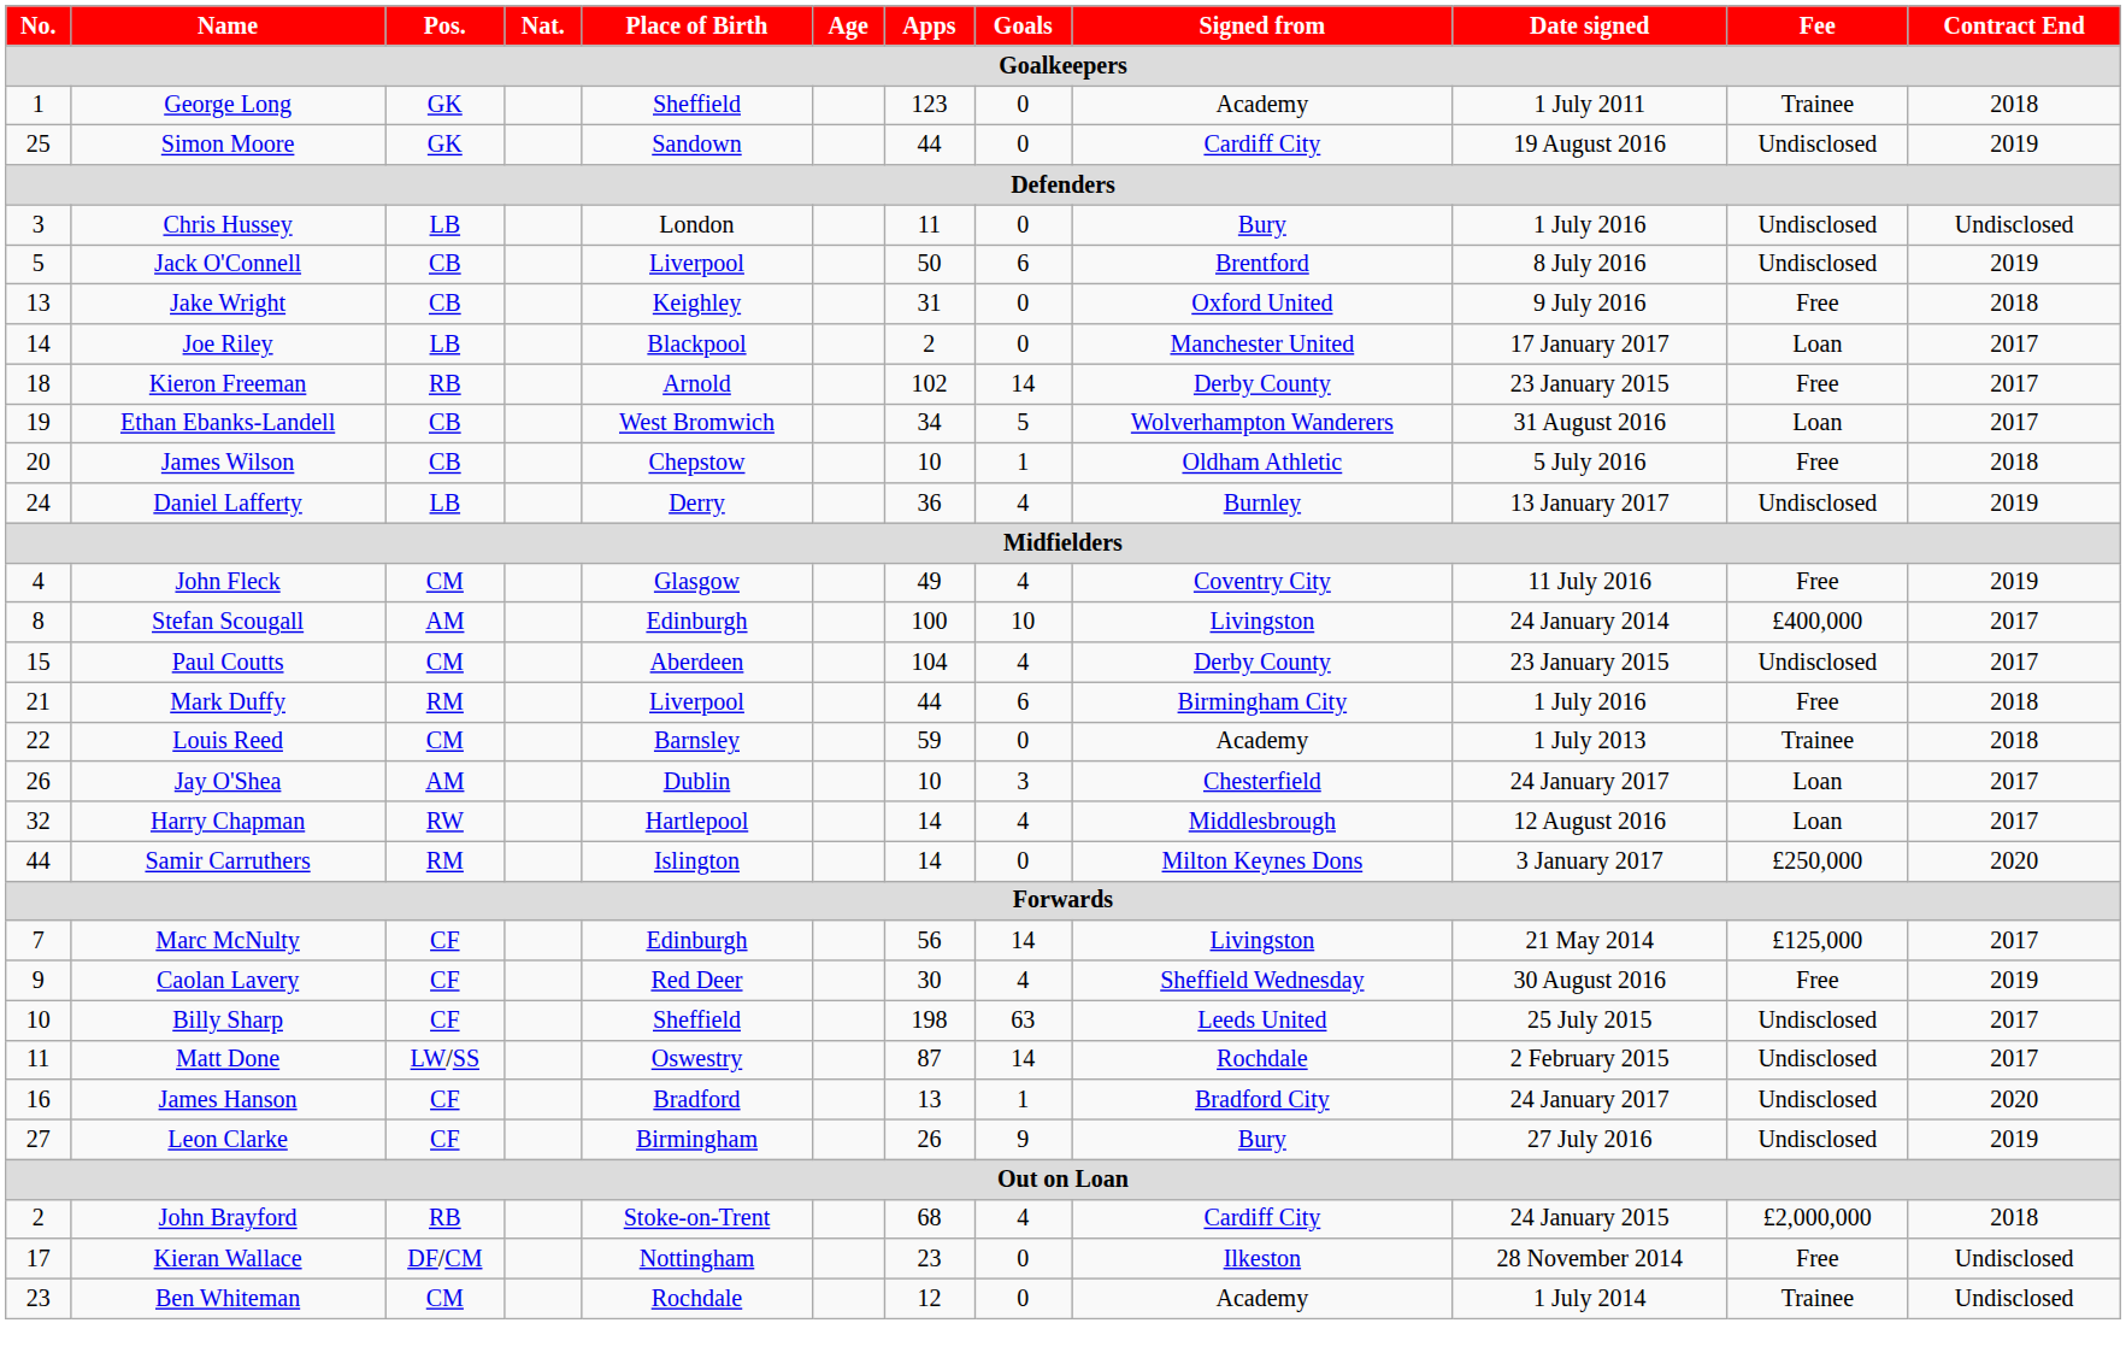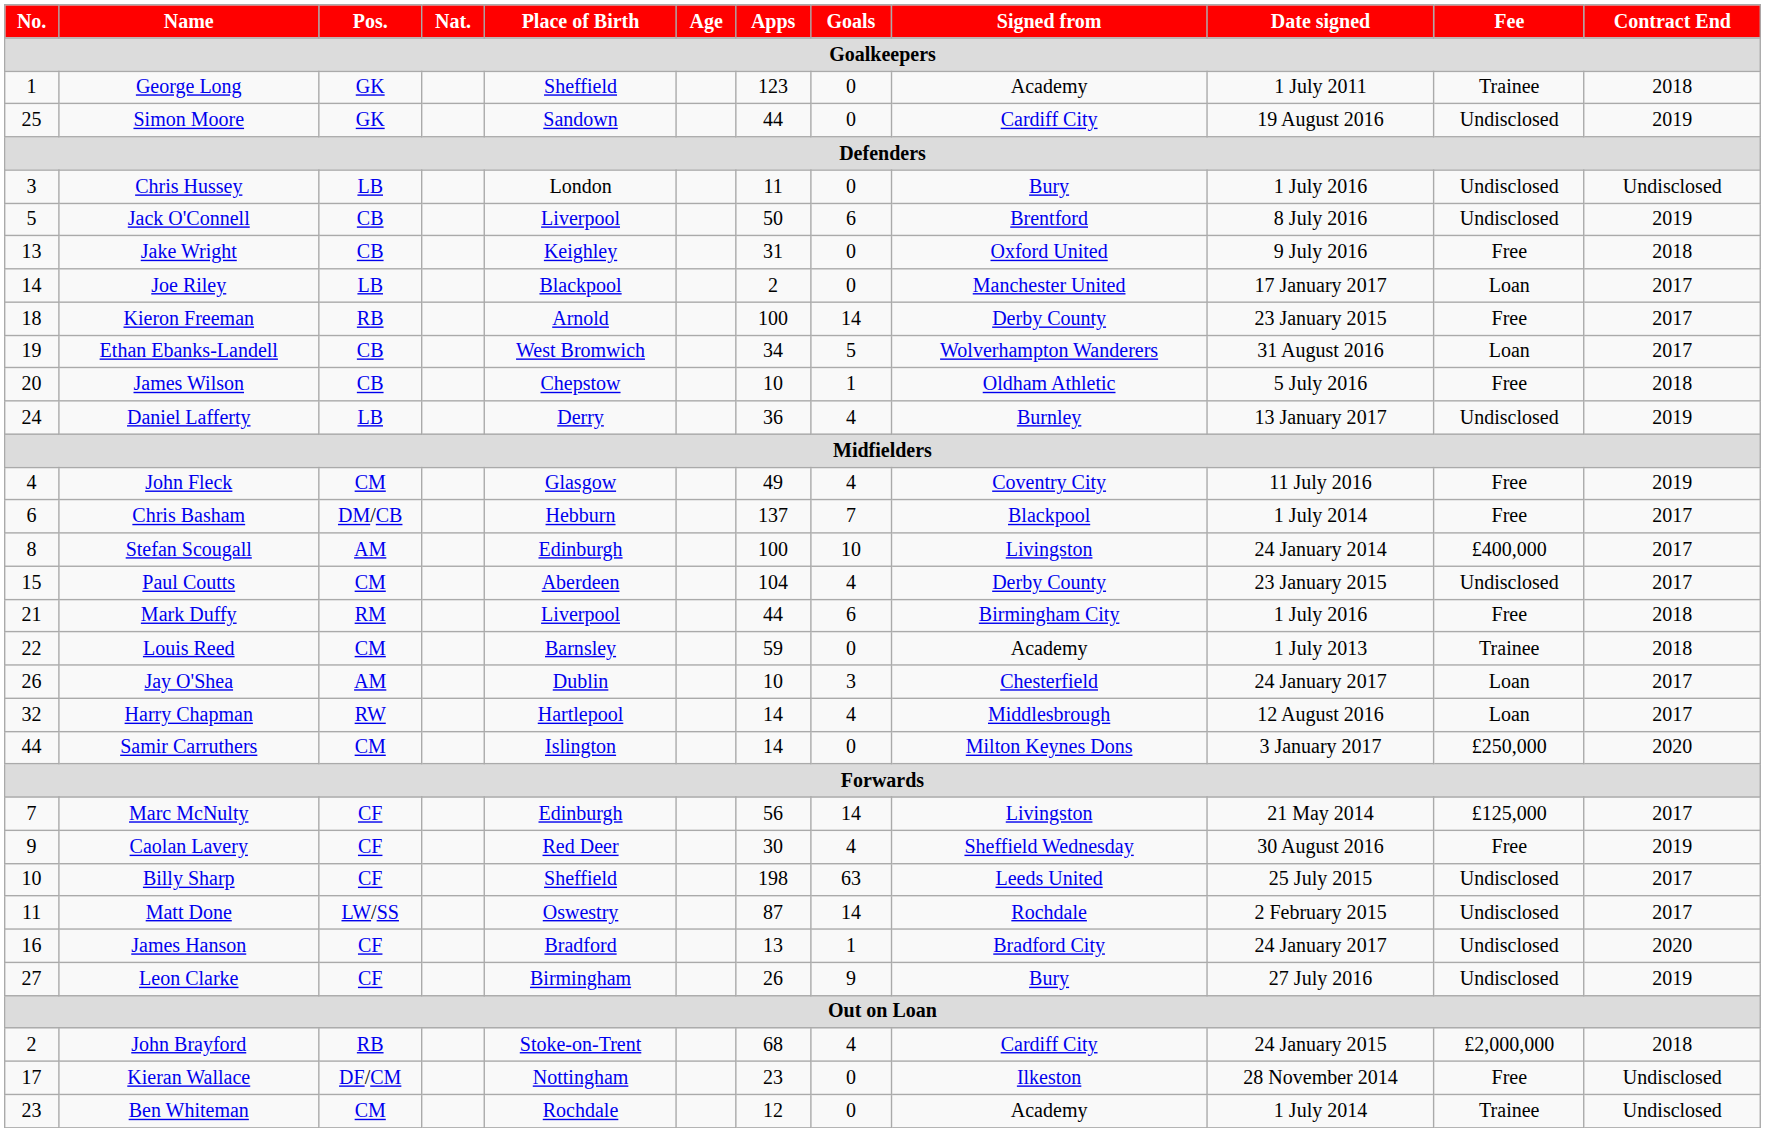 <table class="wikitable" style="text-align:center; font-size:90%; width:100%;">
 <tr>
 <th style="background:#f00; color:white; text-align:center;">No.</th>
 <th style="background:#f00; color:white; text-align:center;">Name</th>
 <th style="background:#f00; color:white; text-align:center;">Pos.</th>
 <th style="background:#f00; color:white; text-align:center;">Nat.</th>
 <th style="background:#f00; color:white; text-align:center;">Place of Birth</th>
 <th style="background:#f00; color:white; text-align:center;">Age</th>
 <th style="background:#f00; color:white; text-align:center;">Apps</th>
 <th style="background:#f00; color:white; text-align:center;">Goals</th>
 <th style="background:#f00; color:white; text-align:center;">Signed from</th>
 <th style="background:#f00; color:white; text-align:center;">Date signed</th>
 <th style="background:#f00; color:white; text-align:center;">Fee</th>
 <th style="background:#f00; color:white; text-align:center;">Contract End</th>
 </tr>
 <tr>
 <th colspan="12" style="background:#dcdcdc; text-align:center;">Goalkeepers</th>
 </tr>
 <tr>
 <td>1</td>
 <td><a href='#'>George Long</a></td>
 <td><a href='#'>GK</a></td>
 <td></td>
 <td><a href='#'>Sheffield</a></td>
 <td></td>
 <td>123</td>
 <td>0</td>
 <td>Academy</td>
 <td>1 July 2011</td>
 <td>Trainee</td>
 <td>2018</td>
 </tr>
 <tr>
 <td>25</td>
 <td><a href='#'>Simon Moore</a></td>
 <td><a href='#'>GK</a></td>
 <td></td>
 <td><a href='#'>Sandown</a></td>
 <td></td>
 <td>44</td>
 <td>0</td>
 <td><a href='#'>Cardiff City</a></td>
 <td>19 August 2016</td>
 <td>Undisclosed</td>
 <td>2019</td>
 </tr>
 <tr>
 <th colspan="12" style="background:#dcdcdc; text-align:center;">Defenders</th>
 </tr>
 <tr>
 <td>3</td>
 <td><a href='#'>Chris Hussey</a></td>
 <td><a href='#'>LB</a></td>
 <td></td>
 <td>London</td>
 <td></td>
 <td>11</td>
 <td>0</td>
 <td><a href='#'>Bury</a></td>
 <td>1 July 2016</td>
 <td>Undisclosed</td>
 <td>Undisclosed</td>
 </tr>
 <tr>
 <td>5</td>
 <td><a href='#'>Jack O'Connell</a></td>
 <td><a href='#'>CB</a></td>
 <td></td>
 <td><a href='#'>Liverpool</a></td>
 <td></td>
 <td>50</td>
 <td>6</td>
 <td><a href='#'>Brentford</a></td>
 <td>8 July 2016</td>
 <td>Undisclosed</td>
 <td>2019</td>
 </tr>
 <tr>
 <td>13</td>
 <td><a href='#'>Jake Wright</a></td>
 <td><a href='#'>CB</a></td>
 <td></td>
 <td><a href='#'>Keighley</a></td>
 <td></td>
 <td>31</td>
 <td>0</td>
 <td><a href='#'>Oxford United</a></td>
 <td>9 July 2016</td>
 <td>Free</td>
 <td>2018</td>
 </tr>
 <tr>
 <td>14</td>
 <td><a href='#'>Joe Riley</a></td>
 <td><a href='#'>LB</a></td>
 <td></td>
 <td><a href='#'>Blackpool</a></td>
 <td></td>
 <td>2</td>
 <td>0</td>
 <td><a href='#'>Manchester United</a></td>
 <td>17 January 2017</td>
 <td>Loan</td>
 <td>2017</td>
 </tr>
 <tr>
 <td>18</td>
 <td><a href='#'>Kieron Freeman</a></td>
 <td><a href='#'>RB</a></td>
 <td></td>
 <td><a href='#'>Arnold</a></td>
 <td></td>
-<td>102</td>
+<td>100</td>
 <td>14</td>
 <td><a href='#'>Derby County</a></td>
 <td>23 January 2015</td>
 <td>Free</td>
 <td>2017</td>
 </tr>
 <tr>
 <td>19</td>
 <td><a href='#'>Ethan Ebanks-Landell</a></td>
 <td><a href='#'>CB</a></td>
 <td></td>
 <td><a href='#'>West Bromwich</a></td>
 <td></td>
 <td>34</td>
 <td>5</td>
 <td><a href='#'>Wolverhampton Wanderers</a></td>
 <td>31 August 2016</td>
 <td>Loan</td>
 <td>2017</td>
 </tr>
 <tr>
 <td>20</td>
 <td><a href='#'>James Wilson</a></td>
 <td><a href='#'>CB</a></td>
 <td></td>
 <td><a href='#'>Chepstow</a></td>
 <td></td>
 <td>10</td>
 <td>1</td>
 <td><a href='#'>Oldham Athletic</a></td>
 <td>5 July 2016</td>
 <td>Free</td>
 <td>2018</td>
 </tr>
 <tr>
 <td>24</td>
 <td><a href='#'>Daniel Lafferty</a></td>
 <td><a href='#'>LB</a></td>
 <td></td>
 <td><a href='#'>Derry</a></td>
 <td></td>
 <td>36</td>
 <td>4</td>
 <td><a href='#'>Burnley</a></td>
 <td>13 January 2017</td>
 <td>Undisclosed</td>
 <td>2019</td>
 </tr>
 <tr>
 <th colspan="12" style="background:#dcdcdc; text-align:center;">Midfielders</th>
 </tr>
 <tr>
 <td>4</td>
 <td><a href='#'>John Fleck</a></td>
 <td><a href='#'>CM</a></td>
 <td></td>
 <td><a href='#'>Glasgow</a></td>
 <td></td>
 <td>49</td>
 <td>4</td>
 <td><a href='#'>Coventry City</a></td>
 <td>11 July 2016</td>
 <td>Free</td>
 <td>2019</td>
+</tr>
+<tr>
+<td>6</td>
+<td><a href='#'>Chris Basham</a></td>
+<td><a href='#'>DM</a>/<a href='#'>CB</a></td>
+<td></td>
+<td><a href='#'>Hebburn</a></td>
+<td></td>
+<td>137</td>
+<td>7</td>
+<td><a href='#'>Blackpool</a></td>
+<td>1 July 2014</td>
+<td>Free</td>
+<td>2017</td>
 </tr>
 <tr>
 <td>8</td>
 <td><a href='#'>Stefan Scougall</a></td>
 <td><a href='#'>AM</a></td>
 <td></td>
 <td><a href='#'>Edinburgh</a></td>
 <td></td>
 <td>100</td>
 <td>10</td>
 <td><a href='#'>Livingston</a></td>
 <td>24 January 2014</td>
 <td>£400,000</td>
 <td>2017</td>
 </tr>
 <tr>
 <td>15</td>
 <td><a href='#'>Paul Coutts</a></td>
 <td><a href='#'>CM</a></td>
 <td></td>
 <td><a href='#'>Aberdeen</a></td>
 <td></td>
 <td>104</td>
 <td>4</td>
 <td><a href='#'>Derby County</a></td>
 <td>23 January 2015</td>
 <td>Undisclosed</td>
 <td>2017</td>
 </tr>
 <tr>
 <td>21</td>
 <td><a href='#'>Mark Duffy</a></td>
 <td><a href='#'>RM</a></td>
 <td></td>
 <td><a href='#'>Liverpool</a></td>
 <td></td>
 <td>44</td>
 <td>6</td>
 <td><a href='#'>Birmingham City</a></td>
 <td>1 July 2016</td>
 <td>Free</td>
 <td>2018</td>
 </tr>
 <tr>
 <td>22</td>
 <td><a href='#'>Louis Reed</a></td>
 <td><a href='#'>CM</a></td>
 <td></td>
 <td><a href='#'>Barnsley</a></td>
 <td></td>
 <td>59</td>
 <td>0</td>
 <td>Academy</td>
 <td>1 July 2013</td>
 <td>Trainee</td>
 <td>2018</td>
 </tr>
 <tr>
 <td>26</td>
 <td><a href='#'>Jay O'Shea</a></td>
 <td><a href='#'>AM</a></td>
 <td></td>
 <td><a href='#'>Dublin</a></td>
 <td></td>
 <td>10</td>
 <td>3</td>
 <td><a href='#'>Chesterfield</a></td>
 <td>24 January 2017</td>
 <td>Loan</td>
 <td>2017</td>
 </tr>
 <tr>
 <td>32</td>
 <td><a href='#'>Harry Chapman</a></td>
 <td><a href='#'>RW</a></td>
 <td></td>
 <td><a href='#'>Hartlepool</a></td>
 <td></td>
 <td>14</td>
 <td>4</td>
 <td><a href='#'>Middlesbrough</a></td>
 <td>12 August 2016</td>
 <td>Loan</td>
 <td>2017</td>
 </tr>
 <tr>
 <td>44</td>
 <td><a href='#'>Samir Carruthers</a></td>
-<td><a href='#'>RM</a></td>
+<td><a href='#'>CM</a></td>
 <td></td>
 <td><a href='#'>Islington</a></td>
 <td></td>
 <td>14</td>
 <td>0</td>
 <td><a href='#'>Milton Keynes Dons</a></td>
 <td>3 January 2017</td>
 <td>£250,000</td>
 <td>2020</td>
 </tr>
 <tr>
 <th colspan="12" style="background:#dcdcdc; text-align:center;">Forwards</th>
 </tr>
 <tr>
 <td>7</td>
 <td><a href='#'>Marc McNulty</a></td>
 <td><a href='#'>CF</a></td>
 <td></td>
 <td><a href='#'>Edinburgh</a></td>
 <td></td>
 <td>56</td>
 <td>14</td>
 <td><a href='#'>Livingston</a></td>
 <td>21 May 2014</td>
 <td>£125,000</td>
 <td>2017</td>
 </tr>
 <tr>
 <td>9</td>
 <td><a href='#'>Caolan Lavery</a></td>
 <td><a href='#'>CF</a></td>
 <td></td>
 <td><a href='#'>Red Deer</a></td>
 <td></td>
 <td>30</td>
 <td>4</td>
 <td><a href='#'>Sheffield Wednesday</a></td>
 <td>30 August 2016</td>
 <td>Free</td>
 <td>2019</td>
 </tr>
 <tr>
 <td>10</td>
 <td><a href='#'>Billy Sharp</a></td>
 <td><a href='#'>CF</a></td>
 <td></td>
 <td><a href='#'>Sheffield</a></td>
 <td></td>
 <td>198</td>
 <td>63</td>
 <td><a href='#'>Leeds United</a></td>
 <td>25 July 2015</td>
 <td>Undisclosed</td>
 <td>2017</td>
 </tr>
 <tr>
 <td>11</td>
 <td><a href='#'>Matt Done</a></td>
 <td><a href='#'>LW</a>/<a href='#'>SS</a></td>
 <td></td>
 <td><a href='#'>Oswestry</a></td>
 <td></td>
 <td>87</td>
 <td>14</td>
 <td><a href='#'>Rochdale</a></td>
 <td>2 February 2015</td>
 <td>Undisclosed</td>
 <td>2017</td>
 </tr>
 <tr>
 <td>16</td>
 <td><a href='#'>James Hanson</a></td>
 <td><a href='#'>CF</a></td>
 <td></td>
 <td><a href='#'>Bradford</a></td>
 <td></td>
 <td>13</td>
 <td>1</td>
 <td><a href='#'>Bradford City</a></td>
 <td>24 January 2017</td>
 <td>Undisclosed</td>
 <td>2020</td>
 </tr>
 <tr>
 <td>27</td>
 <td><a href='#'>Leon Clarke</a></td>
 <td><a href='#'>CF</a></td>
 <td></td>
 <td><a href='#'>Birmingham</a></td>
 <td></td>
 <td>26</td>
 <td>9</td>
 <td><a href='#'>Bury</a></td>
 <td>27 July 2016</td>
 <td>Undisclosed</td>
 <td>2019</td>
 </tr>
 <tr>
 <th colspan="12" style="background:#dcdcdc; text-align:center;">Out on Loan</th>
 </tr>
 <tr>
 <td>2</td>
 <td><a href='#'>John Brayford</a></td>
 <td><a href='#'>RB</a></td>
 <td></td>
 <td><a href='#'>Stoke-on-Trent</a></td>
 <td></td>
 <td>68</td>
 <td>4</td>
 <td><a href='#'>Cardiff City</a></td>
 <td>24 January 2015</td>
 <td>£2,000,000</td>
 <td>2018</td>
 </tr>
 <tr>
 <td>17</td>
 <td><a href='#'>Kieran Wallace</a></td>
 <td><a href='#'>DF</a>/<a href='#'>CM</a></td>
 <td></td>
 <td><a href='#'>Nottingham</a></td>
 <td></td>
 <td>23</td>
 <td>0</td>
 <td><a href='#'>Ilkeston</a></td>
 <td>28 November 2014</td>
 <td>Free</td>
 <td>Undisclosed</td>
 </tr>
 <tr>
 <td>23</td>
 <td><a href='#'>Ben Whiteman</a></td>
 <td><a href='#'>CM</a></td>
 <td></td>
 <td><a href='#'>Rochdale</a></td>
 <td></td>
 <td>12</td>
 <td>0</td>
 <td>Academy</td>
 <td>1 July 2014</td>
 <td>Trainee</td>
 <td>Undisclosed</td>
 </tr>
 </table>
